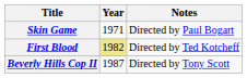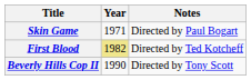 <table class="wikitable plainrowheaders sortable">
 <tr>
 <th>Title</th>
 <th>Year</th>
 <th>Notes</th>
 </tr>
 <tr>
 <th scope="row"><em><a href='#'>Skin Game</a></em></th>
 <td>1971</td>
 <td>Directed by <a href='#'>Paul Bogart</a></td>
 </tr>
 <tr>
 <th scope="row"><em><a href='#'>First Blood</a></em></th>
 <td style="background: khaki;">1982</td>
 <td>Directed by <a href='#'>Ted Kotcheff</a></td>
 </tr>
 <tr>
 <th scope="row"><em><a href='#'>Beverly Hills Cop II</a></em></th>
-<td>1987</td>
+<td>1990</td>
 <td>Directed by <a href='#'>Tony Scott</a></td>
 </tr>
 </table>
